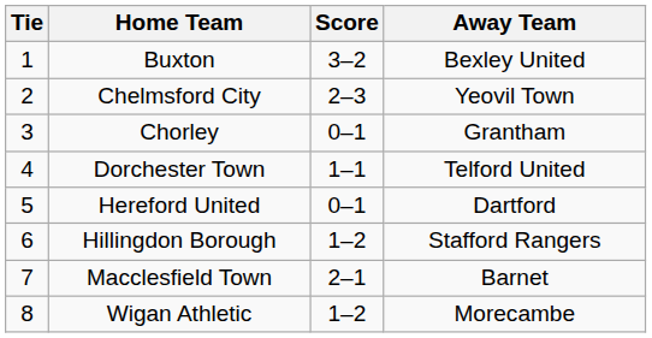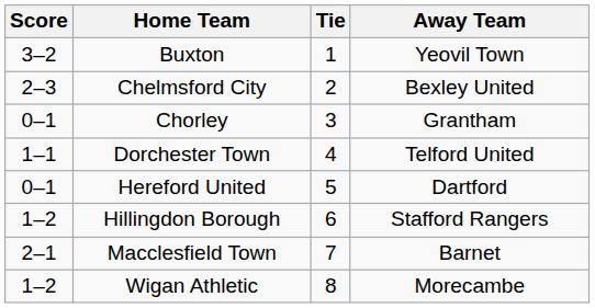 <table class="wikitable" style="text-align:center;">
 <tr>
+<th width=20>Score</th>
+<th width=175>Home Team</th>
 <th width=20>Tie</th>
-<th width=175>Home Team</th>
-<th width=20>Score</th>
 <th width=175>Away Team</th>
 </tr>
 <tr>
+<td>3–2</td>
+<td>Buxton</td>
 <td>1</td>
-<td>Buxton</td>
-<td>3–2</td>
+<td>Yeovil Town</td>
+</tr>
+<tr>
+<td>2–3</td>
+<td>Chelmsford City</td>
+<td>2</td>
 <td>Bexley United</td>
 </tr>
 <tr>
-<td>2</td>
-<td>Chelmsford City</td>
-<td>2–3</td>
-<td>Yeovil Town</td>
-</tr>
-<tr>
+<td>0–1</td>
+<td>Chorley</td>
 <td>3</td>
-<td>Chorley</td>
-<td>0–1</td>
 <td>Grantham</td>
 </tr>
 <tr>
+<td>1–1</td>
+<td>Dorchester Town</td>
 <td>4</td>
-<td>Dorchester Town</td>
-<td>1–1</td>
 <td>Telford United</td>
 </tr>
 <tr>
+<td>0–1</td>
+<td>Hereford United</td>
 <td>5</td>
-<td>Hereford United</td>
-<td>0–1</td>
 <td>Dartford</td>
 </tr>
 <tr>
+<td>1–2</td>
+<td>Hillingdon Borough</td>
 <td>6</td>
-<td>Hillingdon Borough</td>
-<td>1–2</td>
 <td>Stafford Rangers</td>
 </tr>
 <tr>
+<td>2–1</td>
+<td>Macclesfield Town</td>
 <td>7</td>
-<td>Macclesfield Town</td>
-<td>2–1</td>
 <td>Barnet</td>
 </tr>
 <tr>
+<td>1–2</td>
+<td>Wigan Athletic</td>
 <td>8</td>
-<td>Wigan Athletic</td>
-<td>1–2</td>
 <td>Morecambe</td>
 </tr>
 </table>
